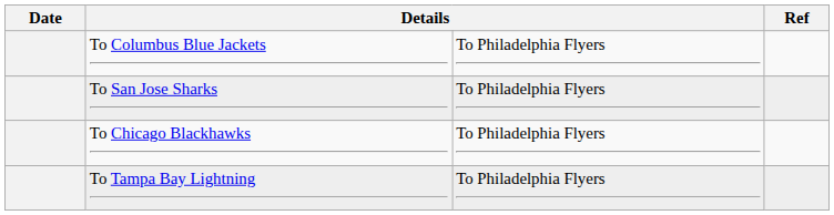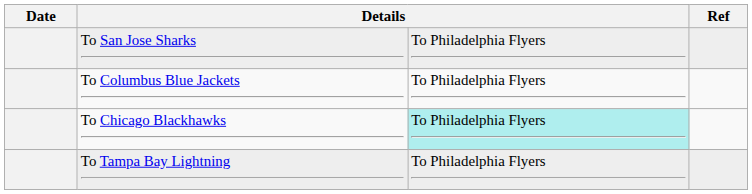 <table class="wikitable plainrowheaders" style="width: 50em;">
 <tr>
 <th scope="col">Date</th>
 <th scope="col" colspan="2">Details</th>
 <th scope="col">Ref</th>
-</tr>
-<tr>
-<th scope="row"></th>
-<td valign="top">To <a href='#'>Columbus Blue Jackets</a> <hr> </td>
-<td valign="top">To Philadelphia Flyers <hr> </td>
-<td></td>
 </tr>
 <tr bgcolor="#eeeeee">
 <th scope="row"></th>
 <td valign="top">To <a href='#'>San Jose Sharks</a> <hr> </td>
 <td valign="top">To Philadelphia Flyers <hr> </td>
 <td></td>
 </tr>
 <tr>
 <th scope="row"></th>
+<td valign="top">To <a href='#'>Columbus Blue Jackets</a> <hr> </td>
+<td valign="top">To Philadelphia Flyers <hr> </td>
+<td></td>
+</tr>
+<tr>
+<th scope="row"></th>
 <td valign="top">To <a href='#'>Chicago Blackhawks</a> <hr> </td>
-<td valign="top">To Philadelphia Flyers <hr> </td>
+<td valign="top" style="background: paleturquoise;">To Philadelphia Flyers <hr> </td>
 <td></td>
 </tr>
 <tr bgcolor="#eeeeee">
 <th scope="row"></th>
 <td valign="top">To <a href='#'>Tampa Bay Lightning</a> <hr> </td>
 <td valign="top">To Philadelphia Flyers <hr> </td>
 <td></td>
 </tr>
 </table>
